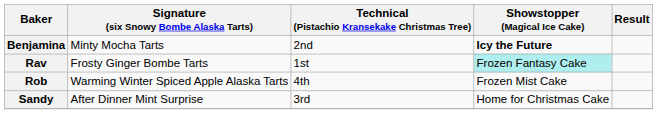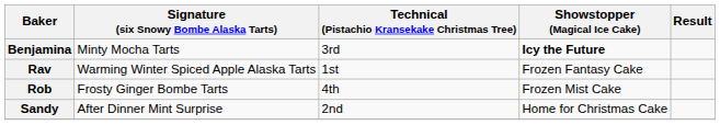 <table class="wikitable sortable col3center sticky-header">
 <tr>
 <th scope="col">Baker</th>
 <th scope="col" class="unsortable">Signature<br><small>(six Snowy <a href='#'>Bombe Alaska</a> Tarts)</small></th>
 <th scope="col">Technical<br><small>(Pistachio <a href='#'>Kransekake</a> Christmas Tree)</small></th>
 <th scope="col" class="unsortable">Showstopper<br><small>(Magical Ice Cake)</small></th>
 <th scope="col">Result</th>
 </tr>
 <tr>
 <th scope="row">Benjamina</th>
 <td>Minty Mocha Tarts</td>
-<td>2nd</td>
+<td>3rd</td>
 <td><strong>Icy the Future</strong></td>
 <td></td>
 </tr>
 <tr>
 <th scope="row">Rav</th>
-<td>Frosty Ginger Bombe Tarts</td>
+<td>Warming Winter Spiced Apple Alaska Tarts</td>
 <td>1st</td>
-<td style="background: paleturquoise;">Frozen Fantasy Cake</td>
+<td>Frozen Fantasy Cake</td>
 <td></td>
 </tr>
 <tr>
 <th scope="row">Rob</th>
-<td>Warming Winter Spiced Apple Alaska Tarts</td>
+<td>Frosty Ginger Bombe Tarts</td>
 <td>4th</td>
 <td>Frozen Mist Cake</td>
 <td></td>
 </tr>
 <tr>
 <th scope="row">Sandy</th>
 <td>After Dinner Mint Surprise</td>
-<td>3rd</td>
+<td>2nd</td>
 <td>Home for Christmas Cake</td>
 <td></td>
 </tr>
 <tr>
 </tr>
 </table>
